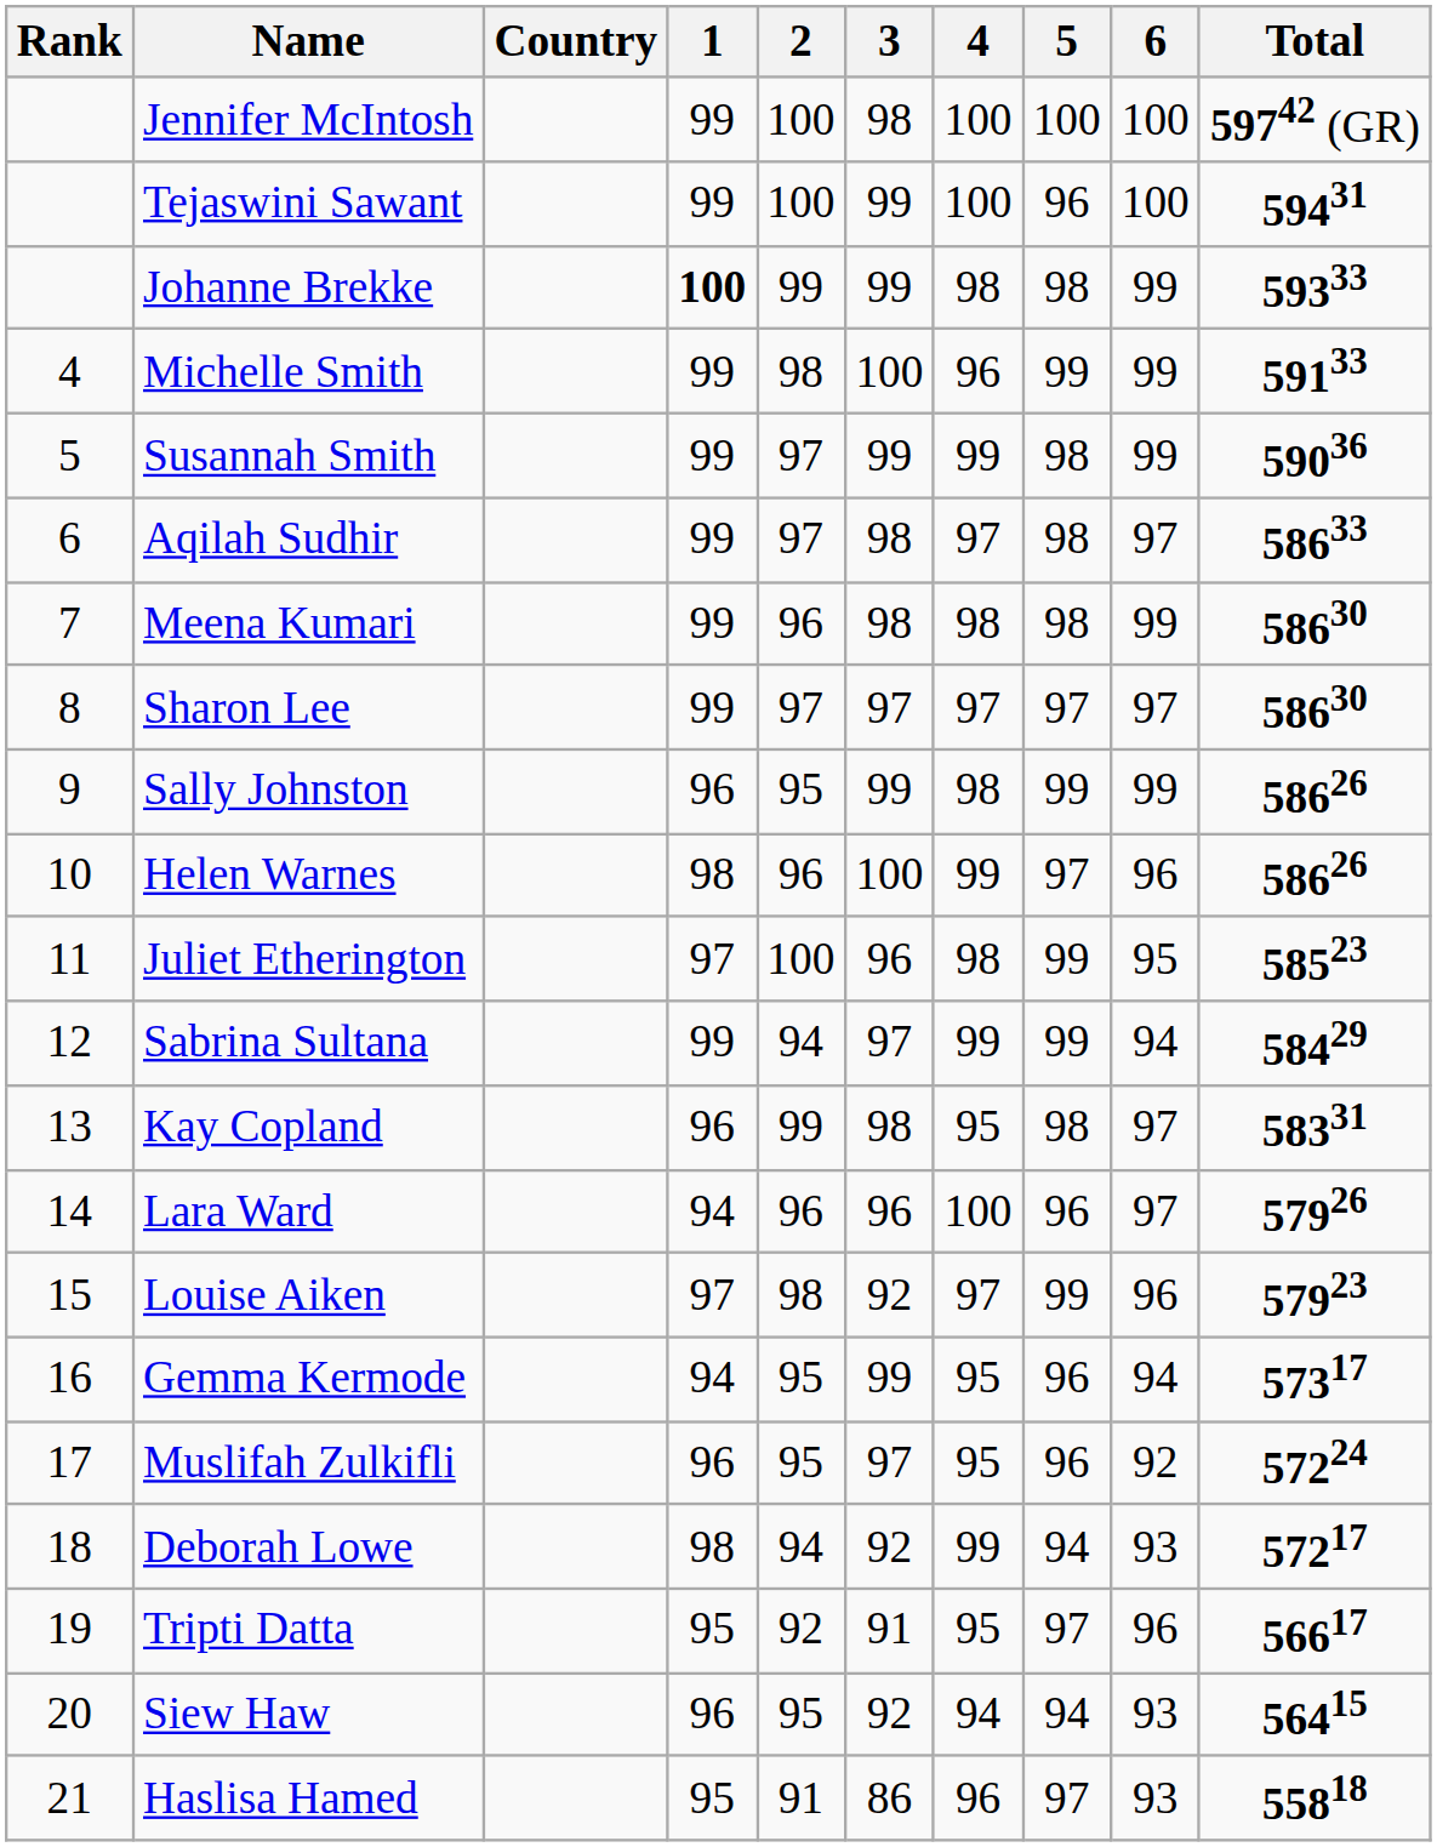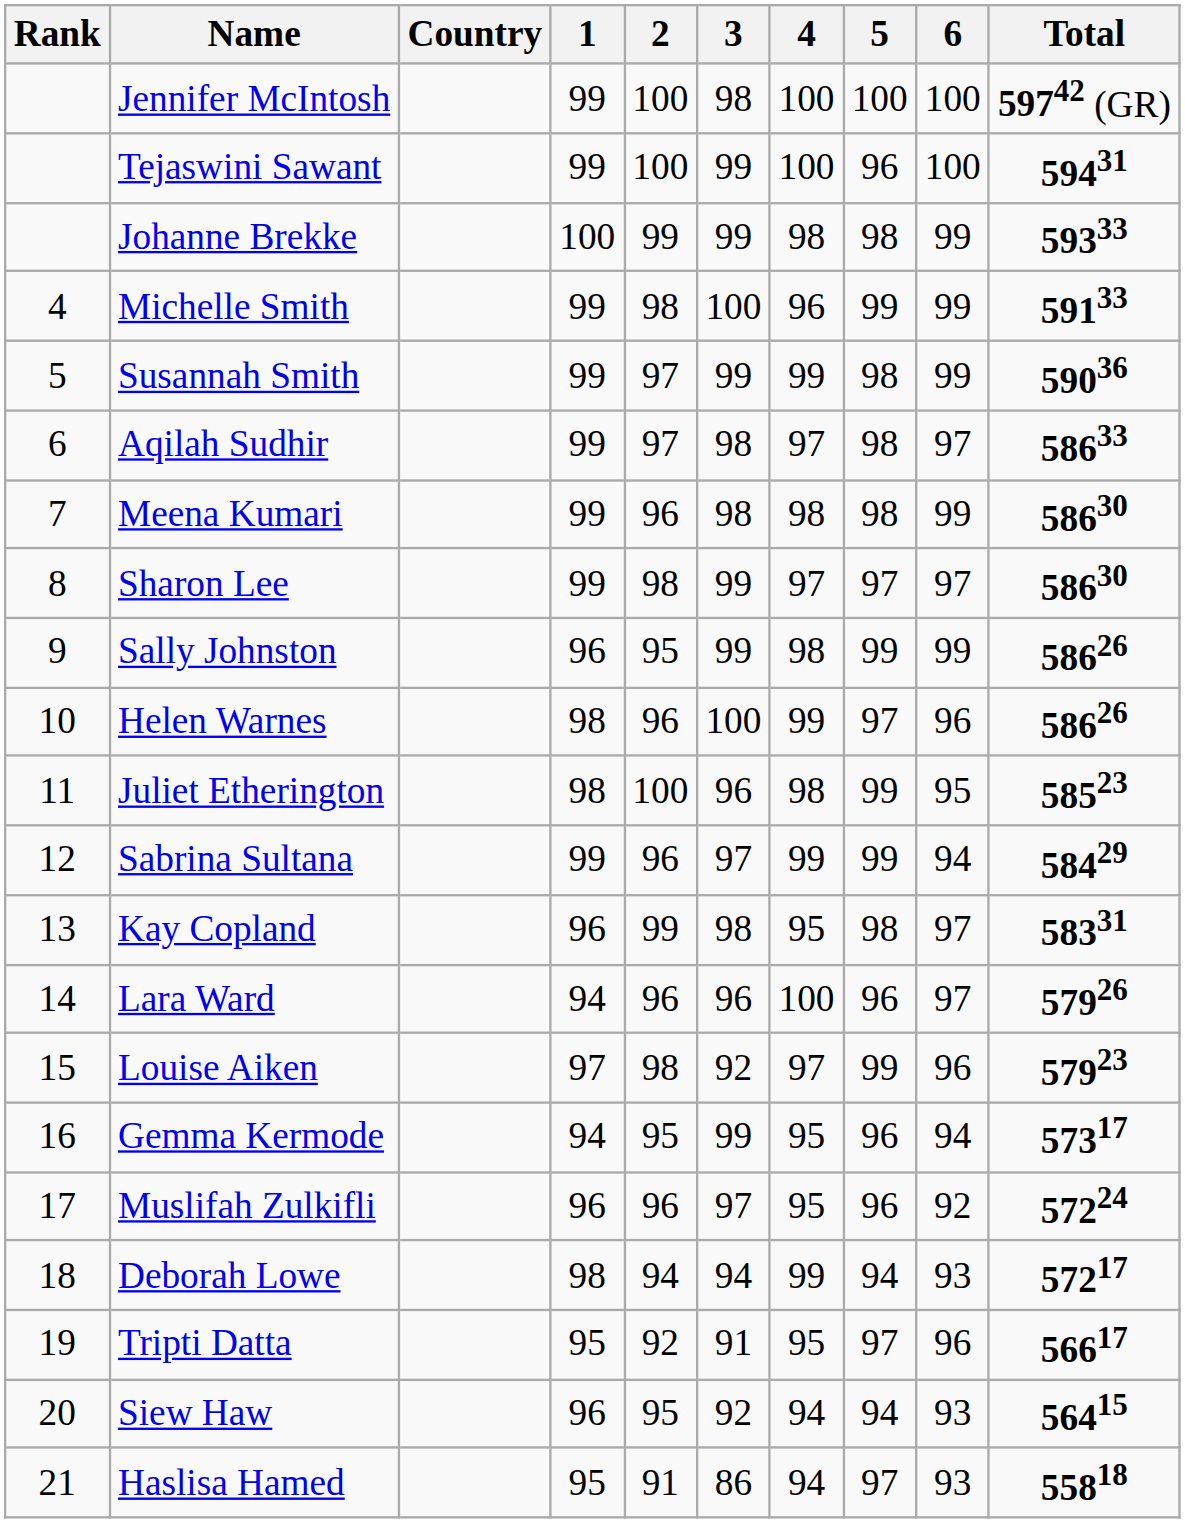 <table class="wikitable sortable" style="text-align:center;">
 <tr>
 <th>Rank</th>
 <th>Name</th>
 <th>Country</th>
 <th>1</th>
 <th>2</th>
 <th>3</th>
 <th>4</th>
 <th>5</th>
 <th>6</th>
 <th>Total</th>
 </tr>
 <tr>
 <td></td>
 <td align=left><a href='#'>Jennifer McIntosh</a></td>
 <td align=left></td>
 <td>99</td>
 <td>100</td>
 <td>98</td>
 <td>100</td>
 <td>100</td>
 <td>100</td>
 <td><strong>597<sup>42</sup></strong> (GR)</td>
 </tr>
 <tr>
 <td></td>
 <td align=left><a href='#'>Tejaswini Sawant</a></td>
 <td align=left></td>
 <td>99</td>
 <td>100</td>
 <td>99</td>
 <td>100</td>
 <td>96</td>
 <td>100</td>
 <td><strong>594<sup>31</sup></strong></td>
 </tr>
 <tr>
 <td></td>
 <td align=left><a href='#'>Johanne Brekke</a></td>
 <td align=left></td>
-<td><strong>100</strong></td>
+<td>100</td>
 <td>99</td>
 <td>99</td>
 <td>98</td>
 <td>98</td>
 <td>99</td>
 <td><strong>593<sup>33</sup></strong></td>
 </tr>
 <tr>
 <td>4</td>
 <td align=left><a href='#'>Michelle Smith</a></td>
 <td align=left></td>
 <td>99</td>
 <td>98</td>
 <td>100</td>
 <td>96</td>
 <td>99</td>
 <td>99</td>
 <td><strong>591<sup>33</sup></strong></td>
 </tr>
 <tr>
 <td>5</td>
 <td align=left><a href='#'>Susannah Smith</a></td>
 <td align=left></td>
 <td>99</td>
 <td>97</td>
 <td>99</td>
 <td>99</td>
 <td>98</td>
 <td>99</td>
 <td><strong>590<sup>36</sup></strong></td>
 </tr>
 <tr>
 <td>6</td>
 <td align=left><a href='#'>Aqilah Sudhir</a></td>
 <td align=left></td>
 <td>99</td>
 <td>97</td>
 <td>98</td>
 <td>97</td>
 <td>98</td>
 <td>97</td>
 <td><strong>586<sup>33</sup></strong></td>
 </tr>
 <tr>
 <td>7</td>
 <td align=left><a href='#'>Meena Kumari</a></td>
 <td align=left></td>
 <td>99</td>
 <td>96</td>
 <td>98</td>
 <td>98</td>
 <td>98</td>
 <td>99</td>
 <td><strong>586<sup>30</sup></strong></td>
 </tr>
 <tr>
 <td>8</td>
 <td align=left><a href='#'>Sharon Lee</a></td>
 <td align=left></td>
 <td>99</td>
-<td>97</td>
-<td>97</td>
+<td>98</td>
+<td>99</td>
 <td>97</td>
 <td>97</td>
 <td>97</td>
 <td><strong>586<sup>30</sup></strong></td>
 </tr>
 <tr>
 <td>9</td>
 <td align=left><a href='#'>Sally Johnston</a></td>
 <td align=left></td>
 <td>96</td>
 <td>95</td>
 <td>99</td>
 <td>98</td>
 <td>99</td>
 <td>99</td>
 <td><strong>586<sup>26</sup></strong></td>
 </tr>
 <tr>
 <td>10</td>
 <td align=left><a href='#'>Helen Warnes</a></td>
 <td align=left></td>
 <td>98</td>
 <td>96</td>
 <td>100</td>
 <td>99</td>
 <td>97</td>
 <td>96</td>
 <td><strong>586<sup>26</sup></strong></td>
 </tr>
 <tr>
 <td>11</td>
 <td align=left><a href='#'>Juliet Etherington</a></td>
 <td align=left></td>
-<td>97</td>
+<td>98</td>
 <td>100</td>
 <td>96</td>
 <td>98</td>
 <td>99</td>
 <td>95</td>
 <td><strong>585<sup>23</sup></strong></td>
 </tr>
 <tr>
 <td>12</td>
 <td align=left><a href='#'>Sabrina Sultana</a></td>
 <td align=left></td>
 <td>99</td>
-<td>94</td>
+<td>96</td>
 <td>97</td>
 <td>99</td>
 <td>99</td>
 <td>94</td>
 <td><strong>584<sup>29</sup></strong></td>
 </tr>
 <tr>
 <td>13</td>
 <td align=left><a href='#'>Kay Copland</a></td>
 <td align=left></td>
 <td>96</td>
 <td>99</td>
 <td>98</td>
 <td>95</td>
 <td>98</td>
 <td>97</td>
 <td><strong>583<sup>31</sup></strong></td>
 </tr>
 <tr>
 <td>14</td>
 <td align=left><a href='#'>Lara Ward</a></td>
 <td align=left></td>
 <td>94</td>
 <td>96</td>
 <td>96</td>
 <td>100</td>
 <td>96</td>
 <td>97</td>
 <td><strong>579<sup>26</sup></strong></td>
 </tr>
 <tr>
 <td>15</td>
 <td align=left><a href='#'>Louise Aiken</a></td>
 <td align=left></td>
 <td>97</td>
 <td>98</td>
 <td>92</td>
 <td>97</td>
 <td>99</td>
 <td>96</td>
 <td><strong>579<sup>23</sup></strong></td>
 </tr>
 <tr>
 <td>16</td>
 <td align=left><a href='#'>Gemma Kermode</a></td>
 <td align=left></td>
 <td>94</td>
 <td>95</td>
 <td>99</td>
 <td>95</td>
 <td>96</td>
 <td>94</td>
 <td><strong>573<sup>17</sup></strong></td>
 </tr>
 <tr>
 <td>17</td>
 <td align=left><a href='#'>Muslifah Zulkifli</a></td>
 <td align=left></td>
 <td>96</td>
-<td>95</td>
+<td>96</td>
 <td>97</td>
 <td>95</td>
 <td>96</td>
 <td>92</td>
 <td><strong>572<sup>24</sup></strong></td>
 </tr>
 <tr>
 <td>18</td>
 <td align=left><a href='#'>Deborah Lowe</a></td>
 <td align=left></td>
 <td>98</td>
 <td>94</td>
-<td>92</td>
+<td>94</td>
 <td>99</td>
 <td>94</td>
 <td>93</td>
 <td><strong>572<sup>17</sup></strong></td>
 </tr>
 <tr>
 <td>19</td>
 <td align=left><a href='#'>Tripti Datta</a></td>
 <td align=left></td>
 <td>95</td>
 <td>92</td>
 <td>91</td>
 <td>95</td>
 <td>97</td>
 <td>96</td>
 <td><strong>566<sup>17</sup></strong></td>
 </tr>
 <tr>
 <td>20</td>
 <td align=left><a href='#'>Siew Haw</a></td>
 <td align=left></td>
 <td>96</td>
 <td>95</td>
 <td>92</td>
 <td>94</td>
 <td>94</td>
 <td>93</td>
 <td><strong>564<sup>15</sup></strong></td>
 </tr>
 <tr>
 <td>21</td>
 <td align=left><a href='#'>Haslisa Hamed</a></td>
 <td align=left></td>
 <td>95</td>
 <td>91</td>
 <td>86</td>
-<td>96</td>
+<td>94</td>
 <td>97</td>
 <td>93</td>
 <td><strong>558<sup>18</sup></strong></td>
 </tr>
 </table>
